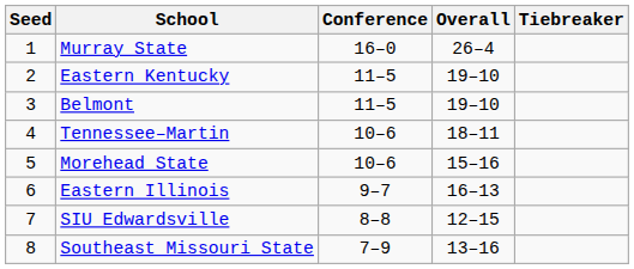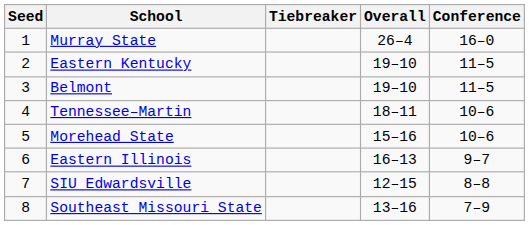 <table class="wikitable" style="text-align:center">
 <tr>
 <th>Seed</th>
 <th>School</th>
+<th>Tiebreaker</th>
+<th>Overall</th>
 <th>Conference</th>
-<th>Overall</th>
-<th>Tiebreaker</th>
 </tr>
 <tr>
 <td>1</td>
 <td align=left><a href='#'>Murray State</a></td>
+<td></td>
+<td>26–4</td>
 <td>16–0</td>
-<td>26–4</td>
-<td></td>
 </tr>
 <tr>
 <td>2</td>
 <td align=left><a href='#'>Eastern Kentucky</a></td>
+<td></td>
+<td>19–10</td>
 <td>11–5</td>
-<td>19–10</td>
-<td></td>
 </tr>
 <tr>
 <td>3</td>
 <td align=left><a href='#'>Belmont</a></td>
+<td></td>
+<td>19–10</td>
 <td>11–5</td>
-<td>19–10</td>
-<td></td>
 </tr>
 <tr>
 <td>4</td>
 <td align=left><a href='#'>Tennessee–Martin</a></td>
+<td></td>
+<td>18–11</td>
 <td>10–6</td>
-<td>18–11</td>
-<td></td>
 </tr>
 <tr>
 <td>5</td>
 <td align=left><a href='#'>Morehead State</a></td>
+<td></td>
+<td>15–16</td>
 <td>10–6</td>
-<td>15–16</td>
-<td></td>
 </tr>
 <tr>
 <td>6</td>
 <td align=left><a href='#'>Eastern Illinois</a></td>
+<td></td>
+<td>16–13</td>
 <td>9–7</td>
-<td>16–13</td>
-<td></td>
 </tr>
 <tr>
 <td>7</td>
 <td align=left><a href='#'>SIU Edwardsville</a></td>
+<td></td>
+<td>12–15</td>
 <td>8–8</td>
-<td>12–15</td>
-<td></td>
 </tr>
 <tr>
 <td>8</td>
 <td align=left><a href='#'>Southeast Missouri State</a></td>
+<td></td>
+<td>13–16</td>
 <td>7–9</td>
-<td>13–16</td>
-<td></td>
 </tr>
 </table>
